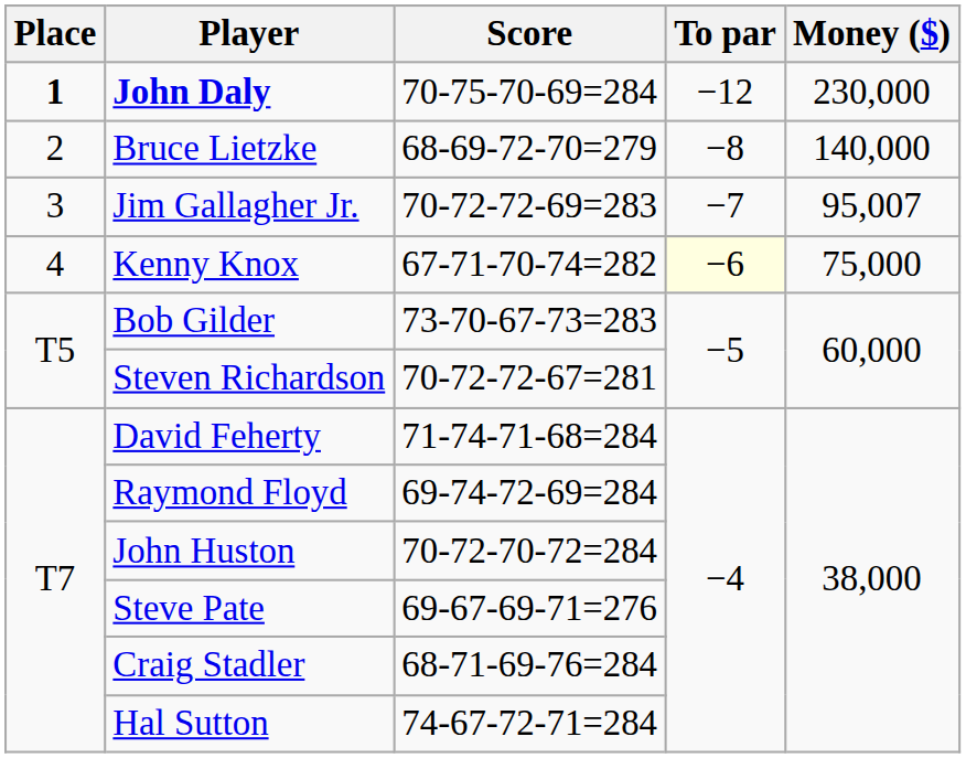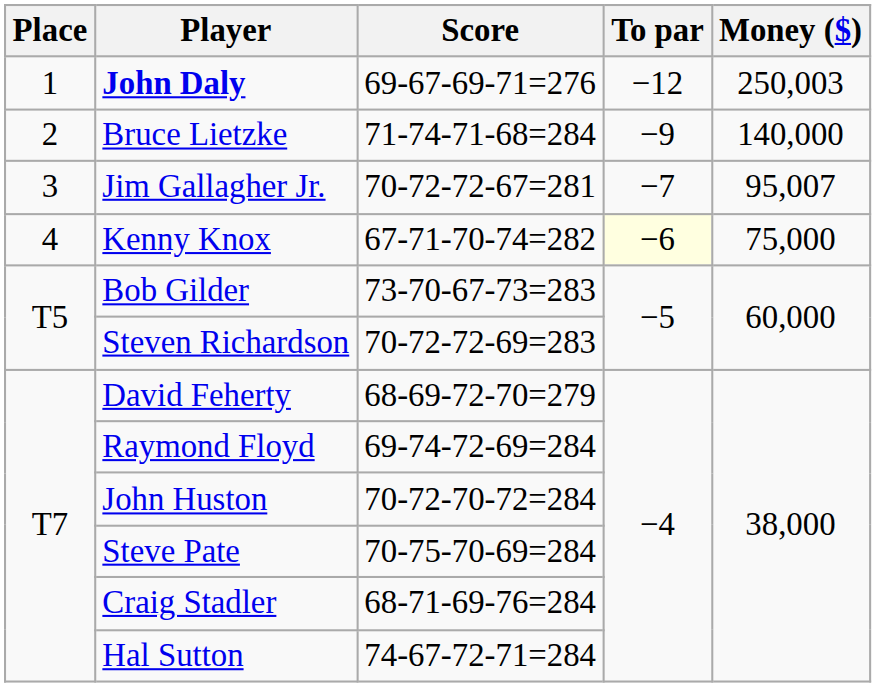 <table class="wikitable">
 <tr>
 <th>Place</th>
 <th>Player</th>
 <th>Score</th>
 <th>To par</th>
 <th>Money (<a href='#'>$</a>)</th>
 </tr>
 <tr>
-<td align="center"><strong>1</strong></td>
+<td align="center">1</td>
 <td> <strong><a href='#'>John Daly</a></strong></td>
-<td>70-75-70-69=284</td>
+<td>69-67-69-71=276</td>
 <td align="center">−12</td>
-<td align="center">230,000</td>
+<td align="center">250,003</td>
 </tr>
 <tr>
 <td align="center">2</td>
 <td> <a href='#'>Bruce Lietzke</a></td>
-<td>68-69-72-70=279</td>
-<td align="center">−8</td>
+<td>71-74-71-68=284</td>
+<td align="center">−9</td>
 <td align="center">140,000</td>
 </tr>
 <tr>
 <td align="center">3</td>
 <td> <a href='#'>Jim Gallagher Jr.</a></td>
-<td>70-72-72-69=283</td>
+<td>70-72-72-67=281</td>
 <td align="center">−7</td>
 <td align="center">95,007</td>
 </tr>
 <tr>
 <td align="center">4</td>
 <td> <a href='#'>Kenny Knox</a></td>
 <td>67-71-70-74=282</td>
 <td align="center" style="background: lightyellow;">−6</td>
 <td align="center">75,000</td>
 </tr>
 <tr>
 <td rowspan=2 align="center">T5</td>
 <td> <a href='#'>Bob Gilder</a></td>
 <td>73-70-67-73=283</td>
 <td rowspan=2 align="center">−5</td>
 <td rowspan=2 align="center">60,000</td>
 </tr>
 <tr>
 <td> <a href='#'>Steven Richardson</a></td>
-<td>70-72-72-67=281</td>
+<td>70-72-72-69=283</td>
 </tr>
 <tr>
 <td rowspan=6 align="center">T7</td>
 <td> <a href='#'>David Feherty</a></td>
-<td>71-74-71-68=284</td>
+<td>68-69-72-70=279</td>
 <td rowspan=6 align="center">−4</td>
 <td rowspan=6 align="center">38,000</td>
 </tr>
 <tr>
 <td> <a href='#'>Raymond Floyd</a></td>
 <td>69-74-72-69=284</td>
 </tr>
 <tr>
 <td> <a href='#'>John Huston</a></td>
 <td>70-72-70-72=284</td>
 </tr>
 <tr>
 <td> <a href='#'>Steve Pate</a></td>
-<td>69-67-69-71=276</td>
+<td>70-75-70-69=284</td>
 </tr>
 <tr>
 <td> <a href='#'>Craig Stadler</a></td>
 <td>68-71-69-76=284</td>
 </tr>
 <tr>
 <td> <a href='#'>Hal Sutton</a></td>
 <td>74-67-72-71=284</td>
 </tr>
 </table>
